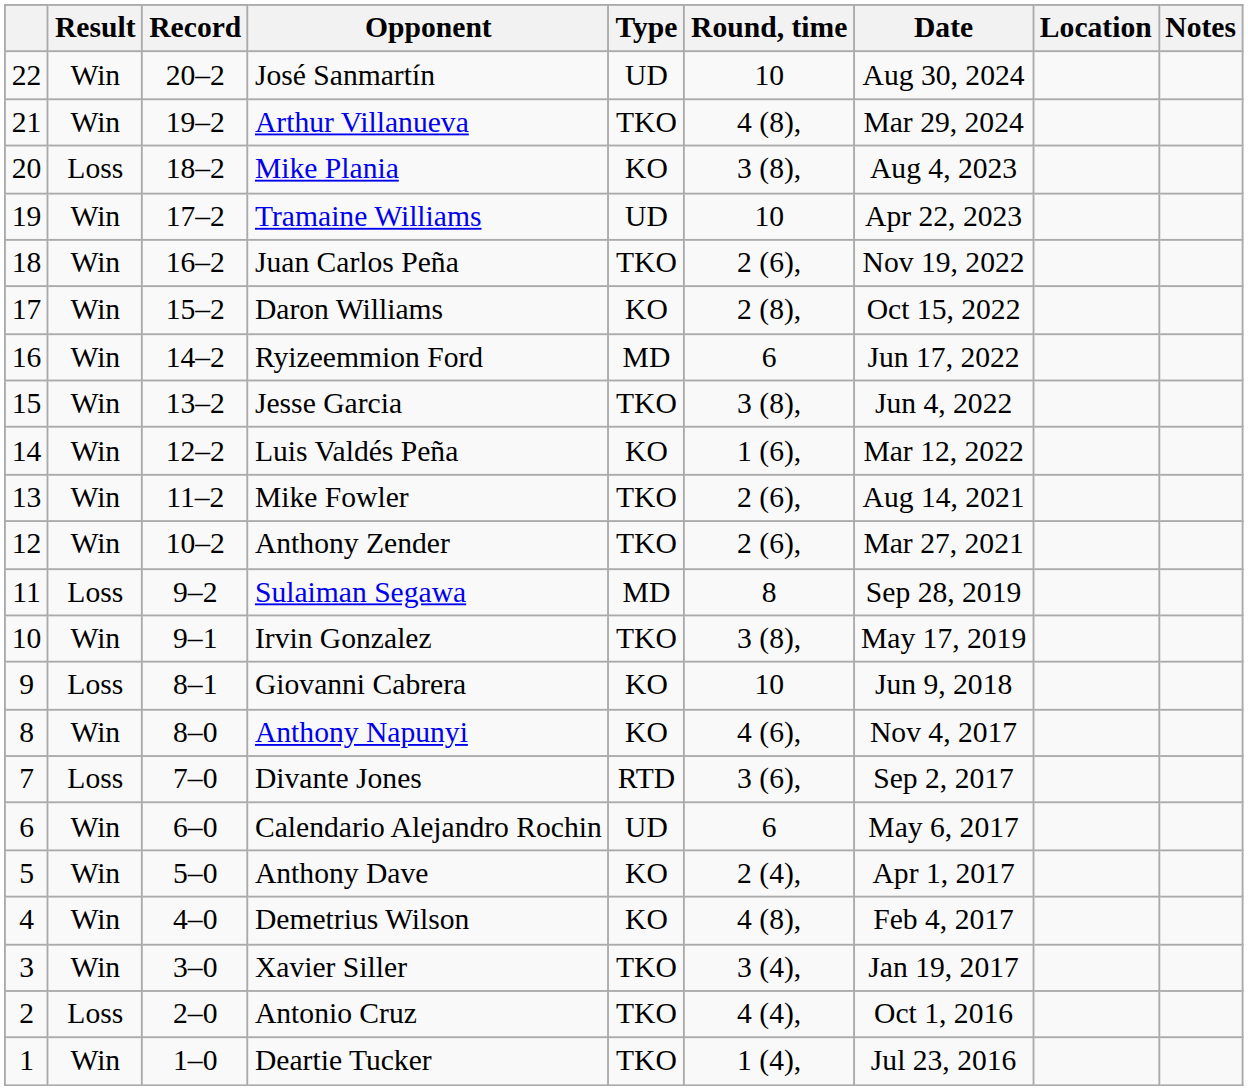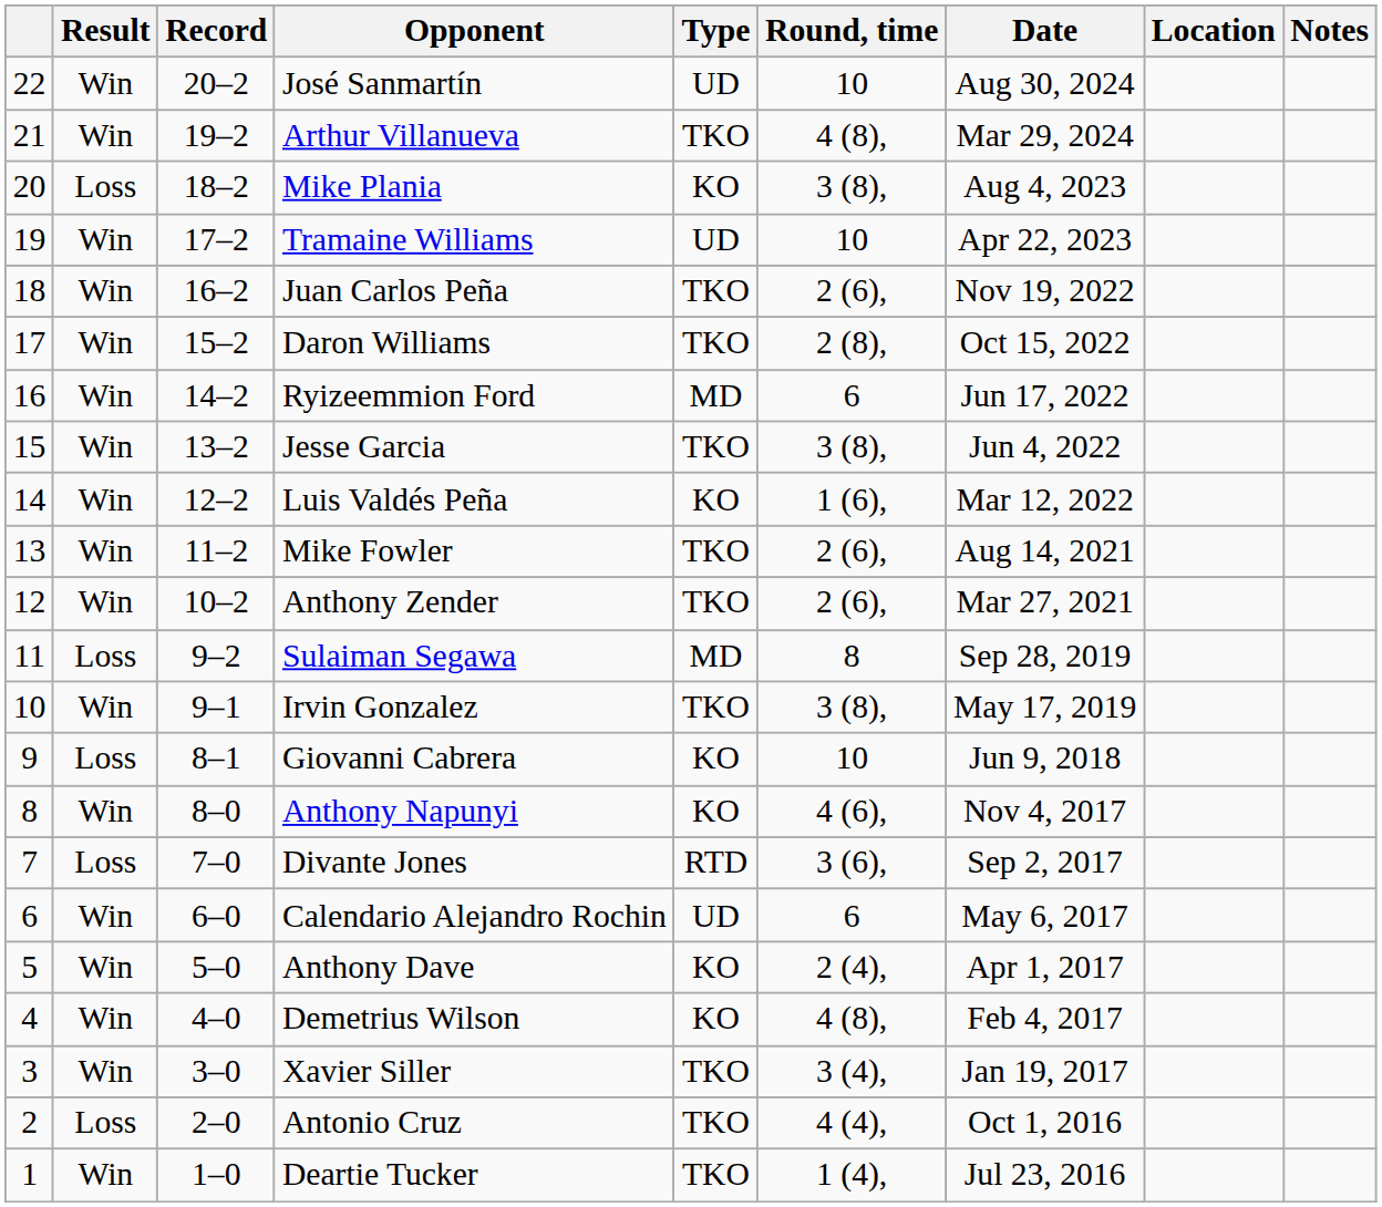 <table class="wikitable" style="text-align:center">
 <tr>
 <th></th>
 <th>Result</th>
 <th>Record</th>
 <th>Opponent</th>
 <th>Type</th>
 <th>Round, time</th>
 <th>Date</th>
 <th>Location</th>
 <th>Notes</th>
 </tr>
 <tr>
 <td>22</td>
 <td>Win</td>
 <td>20–2</td>
 <td style="text-align:left;">José Sanmartín</td>
 <td>UD</td>
 <td>10</td>
 <td>Aug 30, 2024</td>
 <td style="text-align:left;"></td>
 <td style="text-align:left;"></td>
 </tr>
 <tr>
 <td>21</td>
 <td>Win</td>
 <td>19–2</td>
 <td style="text-align:left;"><a href='#'>Arthur Villanueva</a></td>
 <td>TKO</td>
 <td>4 (8), </td>
 <td>Mar 29, 2024</td>
 <td style="text-align:left;"></td>
 <td></td>
 </tr>
 <tr>
 <td>20</td>
 <td>Loss</td>
 <td>18–2</td>
 <td style="text-align:left;"><a href='#'>Mike Plania</a></td>
 <td>KO</td>
 <td>3 (8), </td>
 <td>Aug 4, 2023</td>
 <td style="text-align:left;"></td>
 <td></td>
 </tr>
 <tr>
 <td>19</td>
 <td>Win</td>
 <td>17–2</td>
 <td style="text-align:left;"><a href='#'>Tramaine Williams</a></td>
 <td>UD</td>
 <td>10</td>
 <td>Apr 22, 2023</td>
 <td style="text-align:left;"></td>
 <td style="text-align:left;"></td>
 </tr>
 <tr>
 <td>18</td>
 <td>Win</td>
 <td>16–2</td>
 <td style="text-align:left;">Juan Carlos Peña</td>
 <td>TKO</td>
 <td>2 (6), </td>
 <td>Nov 19, 2022</td>
 <td style="text-align:left;"></td>
 <td></td>
 </tr>
 <tr>
 <td>17</td>
 <td>Win</td>
 <td>15–2</td>
 <td style="text-align:left;">Daron Williams</td>
-<td>KO</td>
+<td>TKO</td>
 <td>2 (8), </td>
 <td>Oct 15, 2022</td>
 <td style="text-align:left;"></td>
 <td style="text-align:left;"></td>
 </tr>
 <tr>
 <td>16</td>
 <td>Win</td>
 <td>14–2</td>
 <td style="text-align:left;">Ryizeemmion Ford</td>
 <td>MD</td>
 <td>6</td>
 <td>Jun 17, 2022</td>
 <td style="text-align:left;"></td>
 <td></td>
 </tr>
 <tr>
 <td>15</td>
 <td>Win</td>
 <td>13–2</td>
 <td style="text-align:left;">Jesse Garcia</td>
 <td>TKO</td>
 <td>3 (8), </td>
 <td>Jun 4, 2022</td>
 <td style="text-align:left;"></td>
 <td></td>
 </tr>
 <tr>
 <td>14</td>
 <td>Win</td>
 <td>12–2</td>
 <td style="text-align:left;">Luis Valdés Peña</td>
 <td>KO</td>
 <td>1 (6), </td>
 <td>Mar 12, 2022</td>
 <td style="text-align:left;"></td>
 <td></td>
 </tr>
 <tr>
 <td>13</td>
 <td>Win</td>
 <td>11–2</td>
 <td style="text-align:left;">Mike Fowler</td>
 <td>TKO</td>
 <td>2 (6), </td>
 <td>Aug 14, 2021</td>
 <td style="text-align:left;"></td>
 <td></td>
 </tr>
 <tr>
 <td>12</td>
 <td>Win</td>
 <td>10–2</td>
 <td style="text-align:left;">Anthony Zender</td>
 <td>TKO</td>
 <td>2 (6), </td>
 <td>Mar 27, 2021</td>
 <td style="text-align:left;"></td>
 <td></td>
 </tr>
 <tr>
 <td>11</td>
 <td>Loss</td>
 <td>9–2</td>
 <td style="text-align:left;"><a href='#'>Sulaiman Segawa</a></td>
 <td>MD</td>
 <td>8</td>
 <td>Sep 28, 2019</td>
 <td style="text-align:left;"></td>
 <td style="text-align:left;"></td>
 </tr>
 <tr>
 <td>10</td>
 <td>Win</td>
 <td>9–1</td>
 <td style="text-align:left;">Irvin Gonzalez</td>
 <td>TKO</td>
 <td>3 (8), </td>
 <td>May 17, 2019</td>
 <td style="text-align:left;"></td>
 <td style="text-align:left;"></td>
 </tr>
 <tr>
 <td>9</td>
 <td>Loss</td>
 <td>8–1</td>
 <td style="text-align:left;">Giovanni Cabrera</td>
 <td>KO</td>
 <td>10</td>
 <td>Jun 9, 2018</td>
 <td style="text-align:left;"></td>
 <td></td>
 </tr>
 <tr>
 <td>8</td>
 <td>Win</td>
 <td>8–0</td>
 <td style="text-align:left;"><a href='#'>Anthony Napunyi</a></td>
 <td>KO</td>
 <td>4 (6), </td>
 <td>Nov 4, 2017</td>
 <td style="text-align:left;"></td>
 <td></td>
 </tr>
 <tr>
 <td>7</td>
 <td>Loss</td>
 <td>7–0</td>
 <td style="text-align:left;">Divante Jones</td>
 <td>RTD</td>
 <td>3 (6), </td>
 <td>Sep 2, 2017</td>
 <td style="text-align:left;"></td>
 <td></td>
 </tr>
 <tr>
 <td>6</td>
 <td>Win</td>
 <td>6–0</td>
 <td style="text-align:left;">Calendario Alejandro Rochin</td>
 <td>UD</td>
 <td>6</td>
 <td>May 6, 2017</td>
 <td style="text-align:left;"></td>
 <td></td>
 </tr>
 <tr>
 <td>5</td>
 <td>Win</td>
 <td>5–0</td>
 <td style="text-align:left;">Anthony Dave</td>
 <td>KO</td>
 <td>2 (4), </td>
 <td>Apr 1, 2017</td>
 <td style="text-align:left;"></td>
 <td></td>
 </tr>
 <tr>
 <td>4</td>
 <td>Win</td>
 <td>4–0</td>
 <td style="text-align:left;">Demetrius Wilson</td>
 <td>KO</td>
 <td>4 (8), </td>
 <td>Feb 4, 2017</td>
 <td style="text-align:left;"></td>
 <td></td>
 </tr>
 <tr>
 <td>3</td>
 <td>Win</td>
 <td>3–0</td>
 <td style="text-align:left;">Xavier Siller</td>
 <td>TKO</td>
 <td>3 (4), </td>
 <td>Jan 19, 2017</td>
 <td style="text-align:left;"></td>
 <td></td>
 </tr>
 <tr>
 <td>2</td>
 <td>Loss</td>
 <td>2–0</td>
 <td style="text-align:left;">Antonio Cruz</td>
 <td>TKO</td>
 <td>4 (4), </td>
 <td>Oct 1, 2016</td>
 <td style="text-align:left;"></td>
 <td></td>
 </tr>
 <tr>
 <td>1</td>
 <td>Win</td>
 <td>1–0</td>
 <td style="text-align:left;">Deartie Tucker</td>
 <td>TKO</td>
 <td>1 (4), </td>
 <td>Jul 23, 2016</td>
 <td style="text-align:left;"></td>
 <td></td>
 </tr>
 </table>
